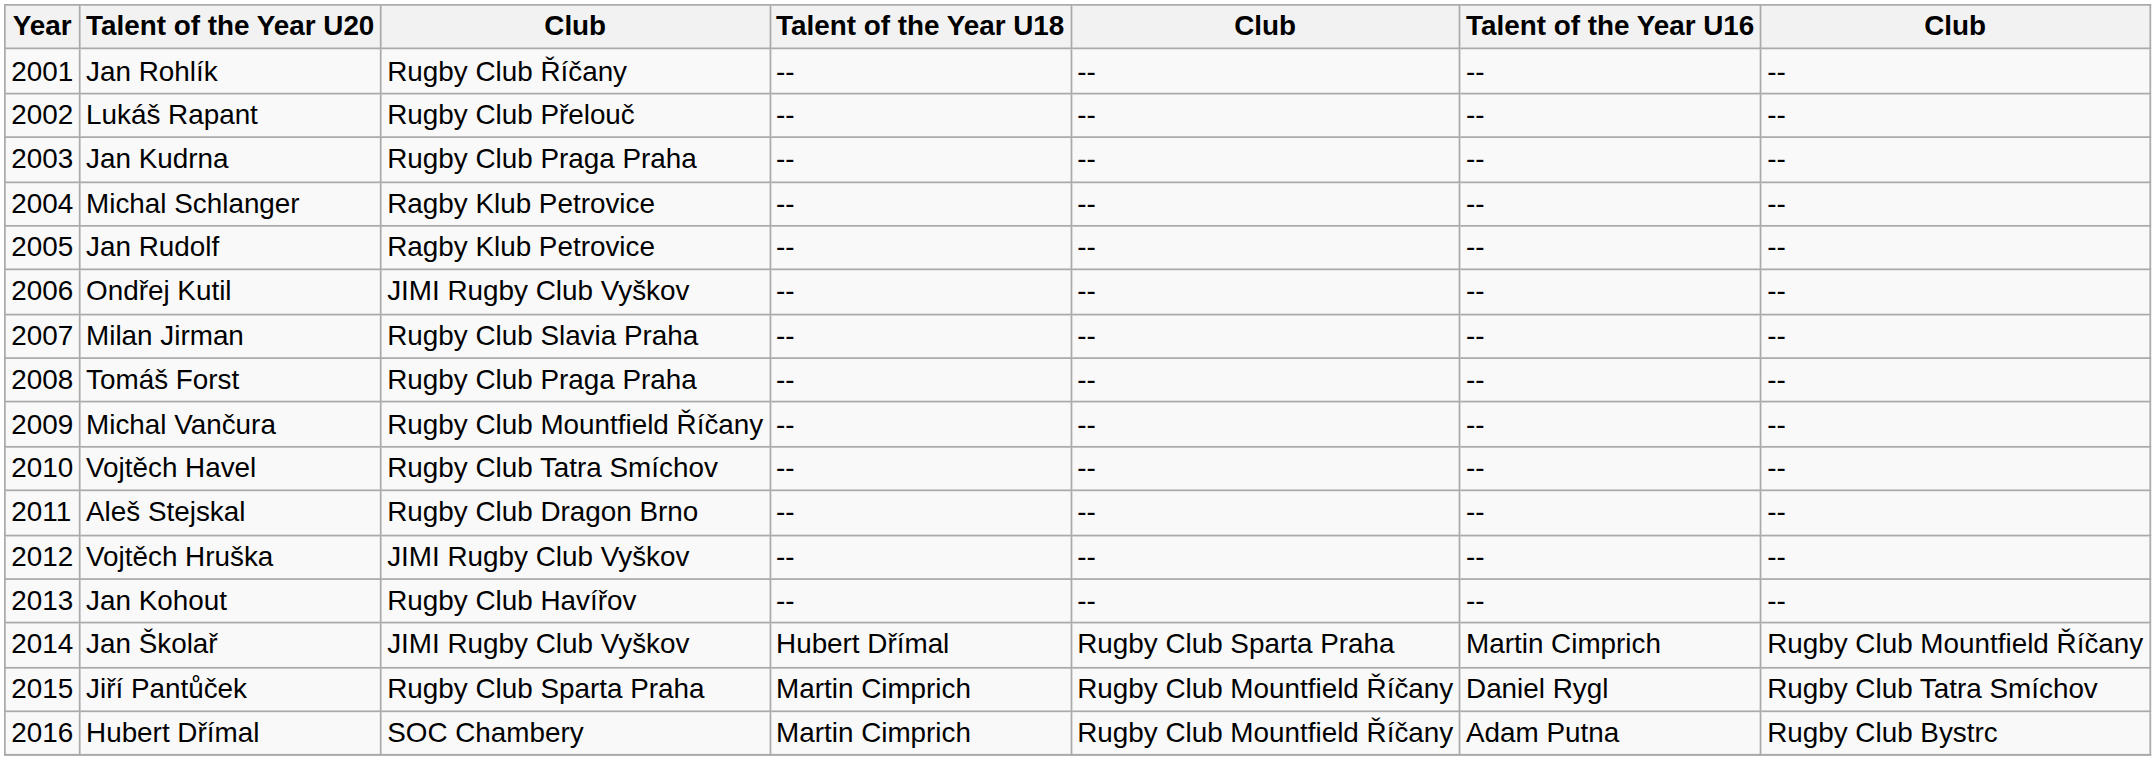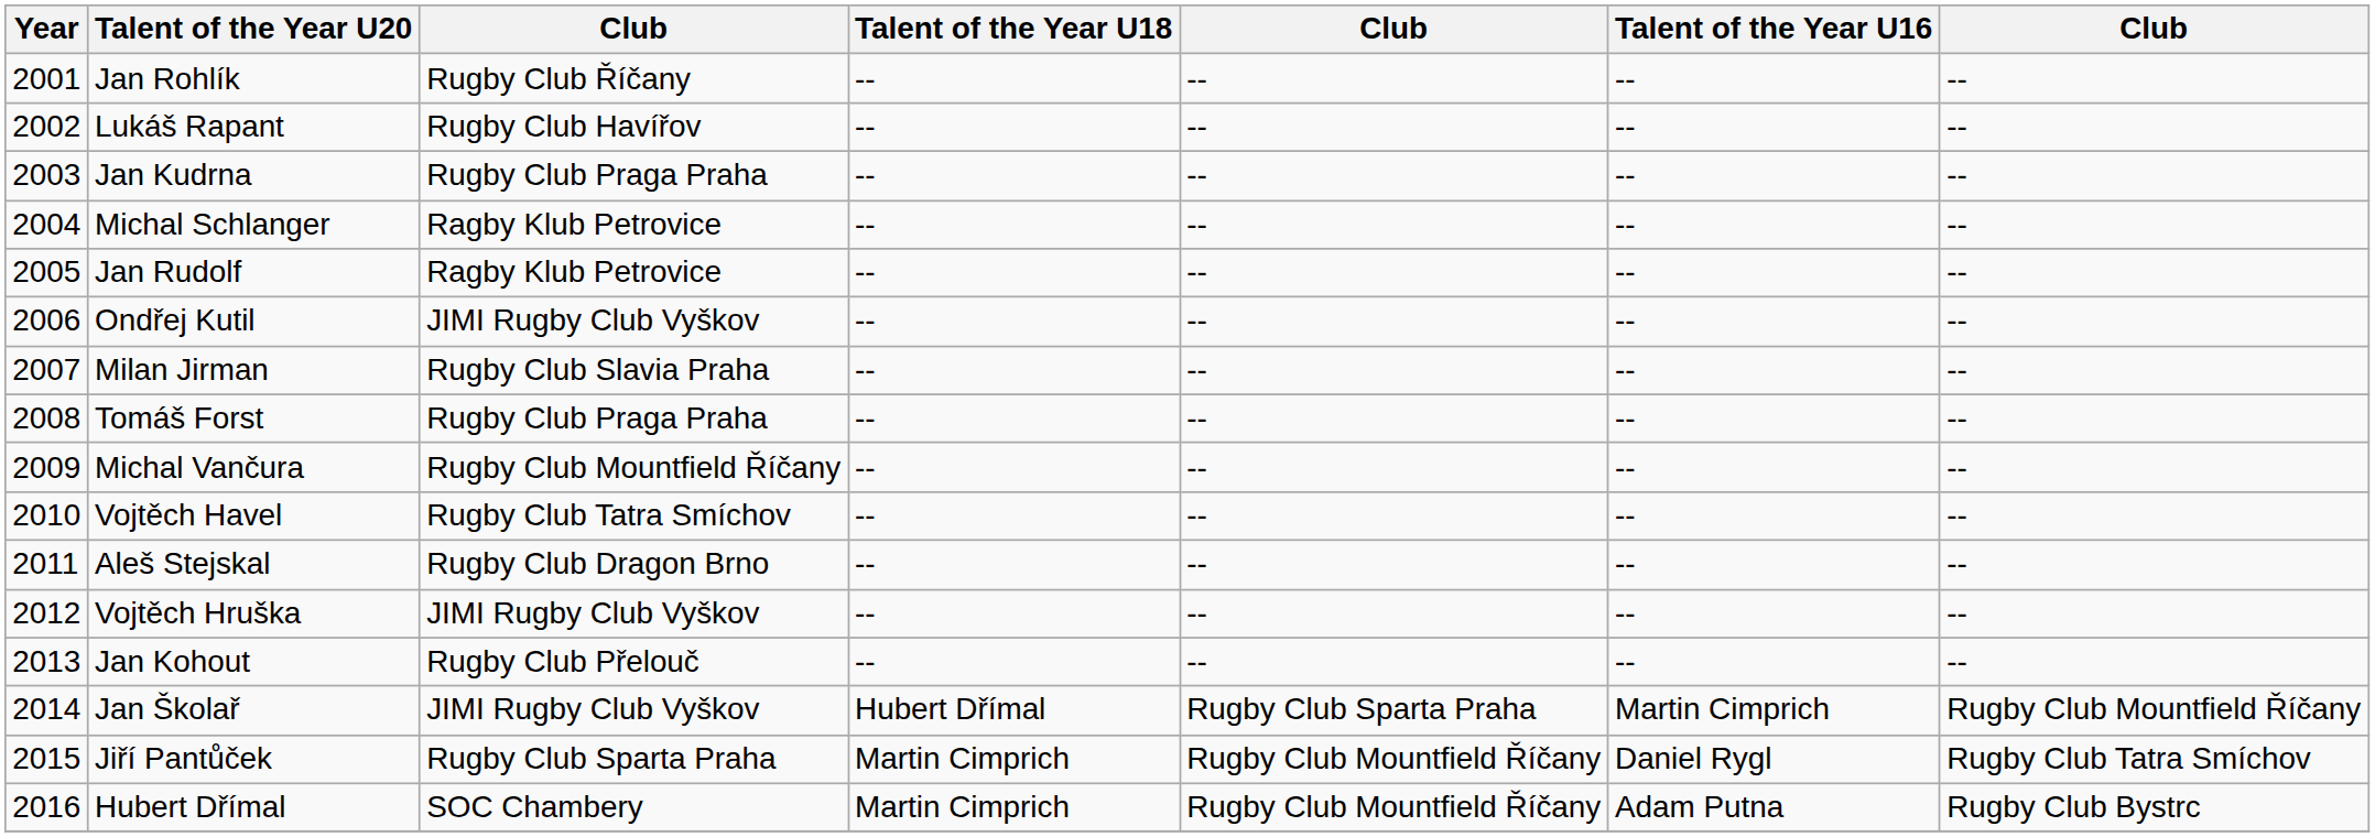 <table class="wikitable">
 <tr>
 <th>Year</th>
 <th>Talent of the Year U20</th>
 <th>Club</th>
 <th>Talent of the Year U18</th>
 <th>Club</th>
 <th>Talent of the Year U16</th>
 <th>Club</th>
 </tr>
 <tr>
 <td>2001</td>
 <td>Jan Rohlík</td>
 <td>Rugby Club Říčany</td>
 <td>--</td>
 <td>--</td>
 <td>--</td>
 <td>--</td>
 </tr>
 <tr>
 <td>2002</td>
 <td>Lukáš Rapant</td>
-<td>Rugby Club Přelouč</td>
+<td>Rugby Club Havířov</td>
 <td>--</td>
 <td>--</td>
 <td>--</td>
 <td>--</td>
 </tr>
 <tr>
 <td>2003</td>
 <td>Jan Kudrna</td>
 <td>Rugby Club Praga Praha</td>
 <td>--</td>
 <td>--</td>
 <td>--</td>
 <td>--</td>
 </tr>
 <tr>
 <td>2004</td>
 <td>Michal Schlanger</td>
 <td>Ragby Klub Petrovice</td>
 <td>--</td>
 <td>--</td>
 <td>--</td>
 <td>--</td>
 </tr>
 <tr>
 <td>2005</td>
 <td>Jan Rudolf</td>
 <td>Ragby Klub Petrovice</td>
 <td>--</td>
 <td>--</td>
 <td>--</td>
 <td>--</td>
 </tr>
 <tr>
 <td>2006</td>
 <td>Ondřej Kutil</td>
 <td>JIMI Rugby Club Vyškov</td>
 <td>--</td>
 <td>--</td>
 <td>--</td>
 <td>--</td>
 </tr>
 <tr>
 <td>2007</td>
 <td>Milan Jirman</td>
 <td>Rugby Club Slavia Praha</td>
 <td>--</td>
 <td>--</td>
 <td>--</td>
 <td>--</td>
 </tr>
 <tr>
 <td>2008</td>
 <td>Tomáš Forst</td>
 <td>Rugby Club Praga Praha</td>
 <td>--</td>
 <td>--</td>
 <td>--</td>
 <td>--</td>
 </tr>
 <tr>
 <td>2009</td>
 <td>Michal Vančura</td>
 <td>Rugby Club Mountfield Říčany</td>
 <td>--</td>
 <td>--</td>
 <td>--</td>
 <td>--</td>
 </tr>
 <tr>
 <td>2010</td>
 <td>Vojtěch Havel</td>
 <td>Rugby Club Tatra Smíchov</td>
 <td>--</td>
 <td>--</td>
 <td>--</td>
 <td>--</td>
 </tr>
 <tr>
 <td>2011</td>
 <td>Aleš Stejskal</td>
 <td>Rugby Club Dragon Brno</td>
 <td>--</td>
 <td>--</td>
 <td>--</td>
 <td>--</td>
 </tr>
 <tr>
 <td>2012</td>
 <td>Vojtěch Hruška</td>
 <td>JIMI Rugby Club Vyškov</td>
 <td>--</td>
 <td>--</td>
 <td>--</td>
 <td>--</td>
 </tr>
 <tr>
 <td>2013</td>
 <td>Jan Kohout</td>
-<td>Rugby Club Havířov</td>
+<td>Rugby Club Přelouč</td>
 <td>--</td>
 <td>--</td>
 <td>--</td>
 <td>--</td>
 </tr>
 <tr>
 <td>2014</td>
 <td>Jan Školař</td>
 <td>JIMI Rugby Club Vyškov</td>
 <td>Hubert Dřímal</td>
 <td>Rugby Club Sparta Praha</td>
 <td>Martin Cimprich</td>
 <td>Rugby Club Mountfield Říčany</td>
 </tr>
 <tr>
 <td>2015</td>
 <td>Jiří Pantůček</td>
 <td>Rugby Club Sparta Praha</td>
 <td>Martin Cimprich</td>
 <td>Rugby Club Mountfield Říčany</td>
 <td>Daniel Rygl</td>
 <td>Rugby Club Tatra Smíchov</td>
 </tr>
 <tr>
 <td>2016</td>
 <td>Hubert Dřímal</td>
 <td>SOC Chambery</td>
 <td>Martin Cimprich</td>
 <td>Rugby Club Mountfield Říčany</td>
 <td>Adam Putna</td>
 <td>Rugby Club Bystrc</td>
 </tr>
 <tr>
 </tr>
 </table>
